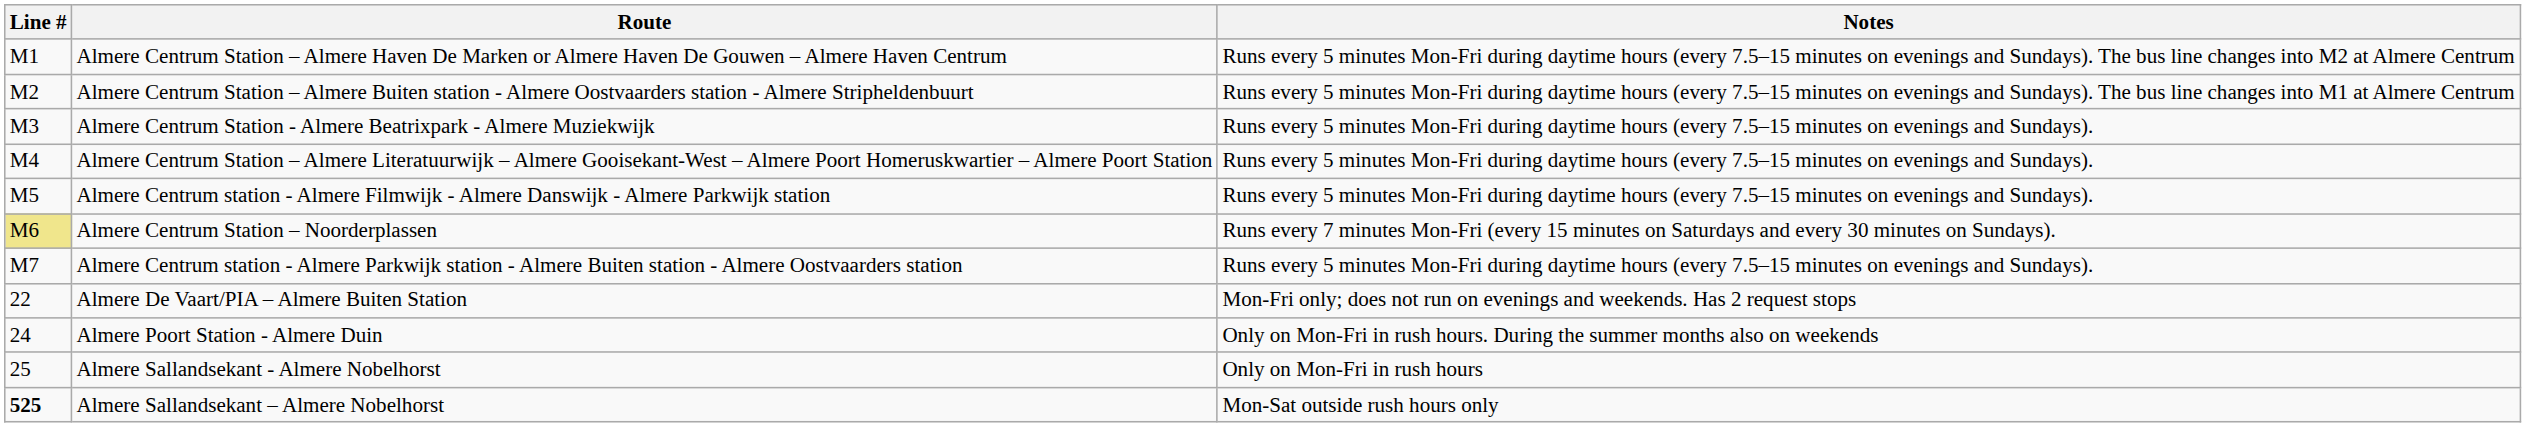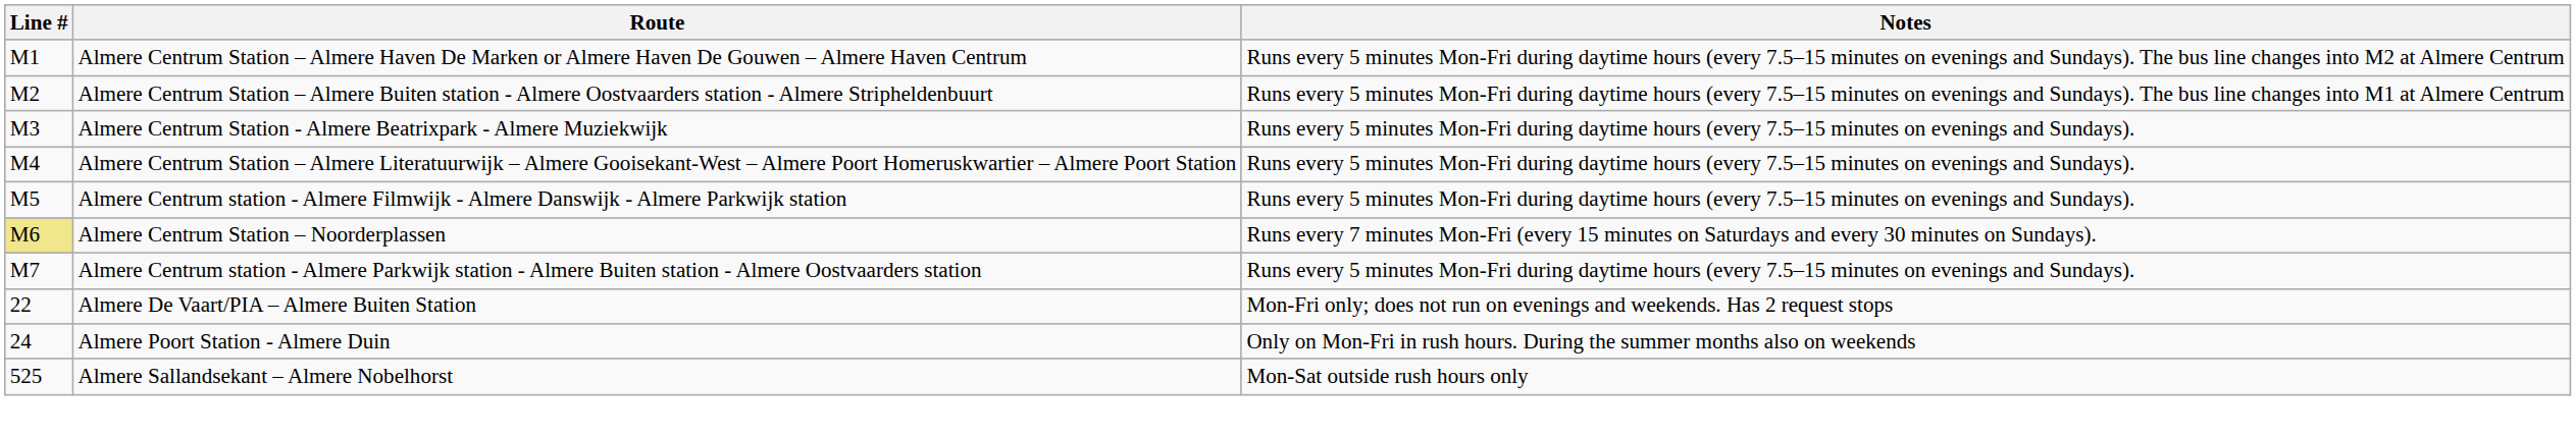 <table class="wikitable" style="font-size:85%;">
 <tr>
 <th>Line #</th>
 <th>Route</th>
 <th>Notes</th>
 </tr>
 <tr>
 <td>M1</td>
 <td>Almere Centrum Station – Almere Haven De Marken or Almere Haven De Gouwen – Almere Haven Centrum</td>
 <td>Runs every 5 minutes Mon-Fri during daytime hours (every 7.5–15 minutes on evenings and Sundays). The bus line changes into M2 at Almere Centrum</td>
 </tr>
 <tr>
 <td>M2</td>
 <td>Almere Centrum Station – Almere Buiten station - Almere Oostvaarders station - Almere Stripheldenbuurt</td>
 <td>Runs every 5 minutes Mon-Fri during daytime hours (every 7.5–15 minutes on evenings and Sundays). The bus line changes into M1 at Almere Centrum</td>
 </tr>
 <tr>
 <td>M3</td>
 <td>Almere Centrum Station - Almere Beatrixpark - Almere Muziekwijk</td>
 <td>Runs every 5 minutes Mon-Fri during daytime hours (every 7.5–15 minutes on evenings and Sundays).</td>
 </tr>
 <tr>
 <td>M4</td>
 <td>Almere Centrum Station – Almere Literatuurwijk – Almere Gooisekant-West – Almere Poort Homeruskwartier – Almere Poort Station</td>
 <td>Runs every 5 minutes Mon-Fri during daytime hours (every 7.5–15 minutes on evenings and Sundays).</td>
 </tr>
 <tr>
 <td>M5</td>
 <td>Almere Centrum station - Almere Filmwijk - Almere Danswijk - Almere Parkwijk station</td>
 <td>Runs every 5 minutes Mon-Fri during daytime hours (every 7.5–15 minutes on evenings and Sundays).</td>
 </tr>
 <tr>
 <td style="background: khaki;">M6</td>
 <td>Almere Centrum Station – Noorderplassen</td>
 <td>Runs every 7 minutes Mon-Fri (every 15 minutes on Saturdays and every 30 minutes on Sundays).</td>
 </tr>
 <tr>
 <td>M7</td>
 <td>Almere Centrum station - Almere Parkwijk station - Almere Buiten station - Almere Oostvaarders station</td>
 <td>Runs every 5 minutes Mon-Fri during daytime hours (every 7.5–15 minutes on evenings and Sundays).</td>
 </tr>
 <tr>
 <td>22</td>
 <td>Almere De Vaart/PIA – Almere Buiten Station</td>
 <td>Mon-Fri only; does not run on evenings and weekends. Has 2 request stops</td>
 </tr>
 <tr>
 <td>24</td>
 <td>Almere Poort Station - Almere Duin</td>
 <td>Only on Mon-Fri in rush hours. During the summer months also on weekends</td>
 </tr>
 <tr>
-<td>25</td>
-<td>Almere Sallandsekant - Almere Nobelhorst</td>
-<td>Only on Mon-Fri in rush hours</td>
-</tr>
-<tr>
-<td><strong>525</strong></td>
+<td>525</td>
 <td>Almere Sallandsekant – Almere Nobelhorst</td>
 <td>Mon-Sat outside rush hours only</td>
 </tr>
 </table>
